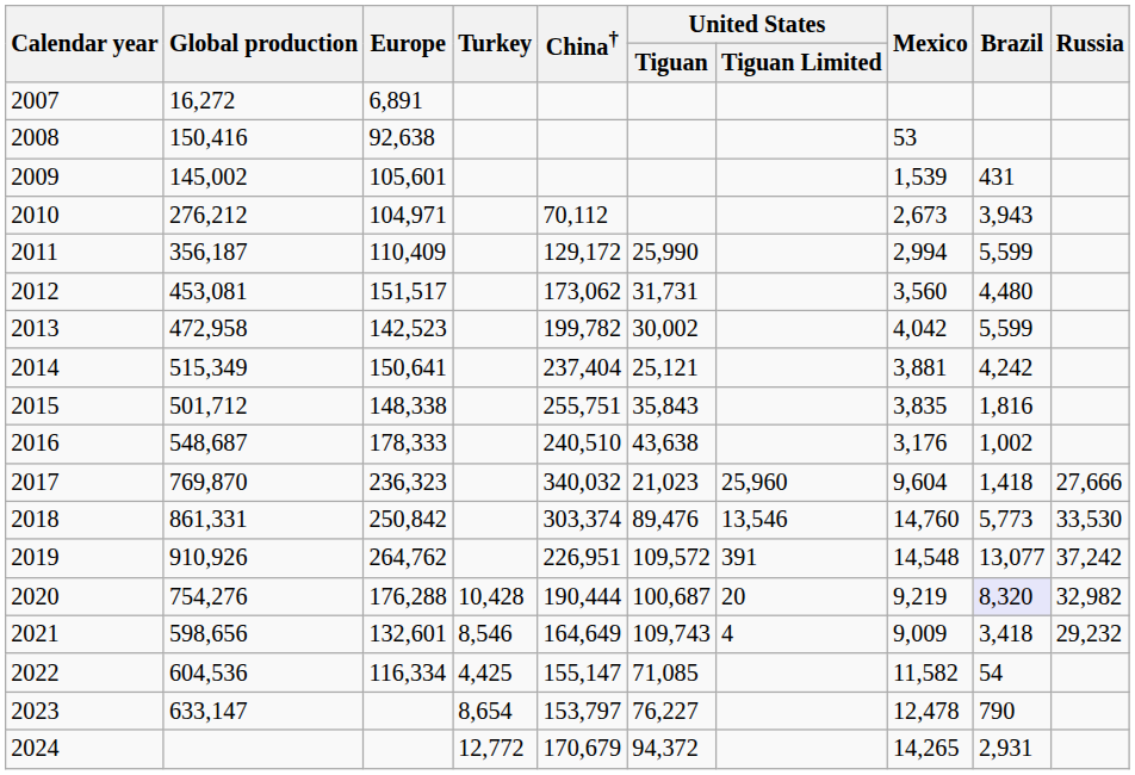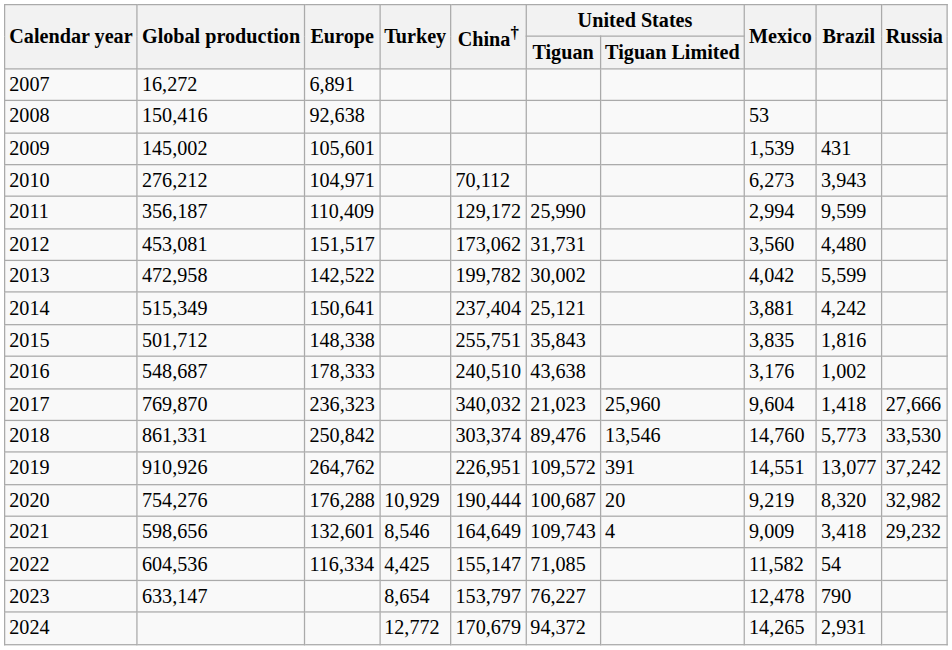 <table class="wikitable">
 <tr>
 <th rowspan="2">Calendar year</th>
 <th rowspan="2">Global production</th>
 <th rowspan="2">Europe</th>
 <th rowspan="2">Turkey</th>
 <th rowspan="2">China<sup>†</sup></th>
 <th colspan="2">United States</th>
 <th rowspan="2">Mexico</th>
 <th rowspan="2">Brazil</th>
 <th rowspan="2">Russia</th>
 </tr>
 <tr>
 <th>Tiguan</th>
 <th>Tiguan Limited</th>
 </tr>
 <tr>
 <td>2007</td>
 <td>16,272</td>
 <td>6,891</td>
 <td></td>
 <td></td>
 <td></td>
 <td></td>
 <td></td>
 <td></td>
 <td></td>
 </tr>
 <tr>
 <td>2008</td>
 <td>150,416</td>
 <td>92,638</td>
 <td></td>
 <td></td>
 <td></td>
 <td></td>
 <td>53</td>
 <td></td>
 <td></td>
 </tr>
 <tr>
 <td>2009</td>
 <td>145,002</td>
 <td>105,601</td>
 <td></td>
 <td></td>
 <td></td>
 <td></td>
 <td>1,539</td>
 <td>431</td>
 <td></td>
 </tr>
 <tr>
 <td>2010</td>
 <td>276,212</td>
 <td>104,971</td>
 <td></td>
 <td>70,112</td>
 <td></td>
 <td></td>
-<td>2,673</td>
+<td>6,273</td>
 <td>3,943</td>
 <td></td>
 </tr>
 <tr>
 <td>2011</td>
 <td>356,187</td>
 <td>110,409</td>
 <td></td>
 <td>129,172</td>
 <td>25,990</td>
 <td></td>
 <td>2,994</td>
-<td>5,599</td>
+<td>9,599</td>
 <td></td>
 </tr>
 <tr>
 <td>2012</td>
 <td>453,081</td>
 <td>151,517</td>
 <td></td>
 <td>173,062</td>
 <td>31,731</td>
 <td></td>
 <td>3,560</td>
 <td>4,480</td>
 <td></td>
 </tr>
 <tr>
 <td>2013</td>
 <td>472,958</td>
-<td>142,523</td>
+<td>142,522</td>
 <td></td>
 <td>199,782</td>
 <td>30,002</td>
 <td></td>
 <td>4,042</td>
 <td>5,599</td>
 <td></td>
 </tr>
 <tr>
 <td>2014</td>
 <td>515,349</td>
 <td>150,641</td>
 <td></td>
 <td>237,404</td>
 <td>25,121</td>
 <td></td>
 <td>3,881</td>
 <td>4,242</td>
 <td></td>
 </tr>
 <tr>
 <td>2015</td>
 <td>501,712</td>
 <td>148,338</td>
 <td></td>
 <td>255,751</td>
 <td>35,843</td>
 <td></td>
 <td>3,835</td>
 <td>1,816</td>
 <td></td>
 </tr>
 <tr>
 <td>2016</td>
 <td>548,687</td>
 <td>178,333</td>
 <td></td>
 <td>240,510</td>
 <td>43,638</td>
 <td></td>
 <td>3,176</td>
 <td>1,002</td>
 <td></td>
 </tr>
 <tr>
 <td>2017</td>
 <td>769,870</td>
 <td>236,323</td>
 <td></td>
 <td>340,032</td>
 <td>21,023</td>
 <td>25,960</td>
 <td>9,604</td>
 <td>1,418</td>
 <td>27,666</td>
 </tr>
 <tr>
 <td>2018</td>
 <td>861,331</td>
 <td>250,842</td>
 <td></td>
 <td>303,374</td>
 <td>89,476</td>
 <td>13,546</td>
 <td>14,760</td>
 <td>5,773</td>
 <td>33,530</td>
 </tr>
 <tr>
 <td>2019</td>
 <td>910,926</td>
 <td>264,762</td>
 <td></td>
 <td>226,951</td>
 <td>109,572</td>
 <td>391</td>
-<td>14,548</td>
+<td>14,551</td>
 <td>13,077</td>
 <td>37,242</td>
 </tr>
 <tr>
 <td>2020</td>
 <td>754,276</td>
 <td>176,288</td>
-<td>10,428</td>
+<td>10,929</td>
 <td>190,444</td>
 <td>100,687</td>
 <td>20</td>
 <td>9,219</td>
-<td style="background: lavender;">8,320</td>
+<td>8,320</td>
 <td>32,982</td>
 </tr>
 <tr>
 <td>2021</td>
 <td>598,656</td>
 <td>132,601</td>
 <td>8,546</td>
 <td>164,649</td>
 <td>109,743</td>
 <td>4</td>
 <td>9,009</td>
 <td>3,418</td>
 <td>29,232</td>
 </tr>
 <tr>
 <td>2022</td>
 <td>604,536</td>
 <td>116,334</td>
 <td>4,425</td>
 <td>155,147</td>
 <td>71,085</td>
 <td></td>
 <td>11,582</td>
 <td>54</td>
 <td></td>
 </tr>
 <tr>
 <td>2023</td>
 <td>633,147</td>
 <td></td>
 <td>8,654</td>
 <td>153,797</td>
 <td>76,227</td>
 <td></td>
 <td>12,478</td>
 <td>790</td>
 <td></td>
 </tr>
 <tr>
 <td>2024</td>
 <td></td>
 <td></td>
 <td>12,772</td>
 <td>170,679</td>
 <td>94,372</td>
 <td></td>
 <td>14,265</td>
 <td>2,931</td>
 <td></td>
 </tr>
 </table>
